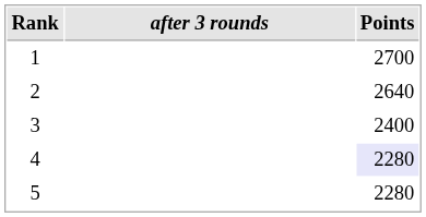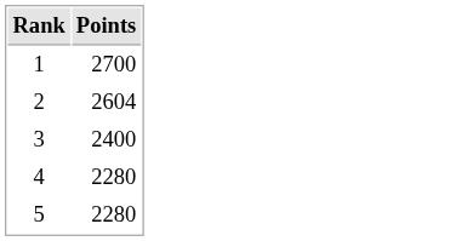 <table cellspacing="1" cellpadding="3" style="border:1px solid #aaa; font-size:90%;">
 <tr style="background:#e4e4e4;">
 <th style="border-bottom:1px solid #aaa; width:10px;">Rank</th>
-<th style="border-bottom:1px solid #aaa; width:200px; white-space:nowrap;"><em>after 3 rounds</em></th>
 <th style="border-bottom:1px solid #aaa; width:20px;">Points</th>
 </tr>
 <tr>
 <td align=center>1</td>
-<td></td>
 <td align=right>2700</td>
 </tr>
 <tr>
 <td align=center>2</td>
-<td></td>
-<td align=right>2640</td>
+<td align=right>2604</td>
 </tr>
 <tr>
 <td align=center>3</td>
-<td></td>
 <td align=right>2400</td>
 </tr>
 <tr>
 <td align=center>4</td>
-<td></td>
-<td align=right style="background: lavender;">2280</td>
+<td align=right>2280</td>
 </tr>
 <tr>
 <td align=center>5</td>
-<td></td>
 <td align=right>2280</td>
 </tr>
 </table>
